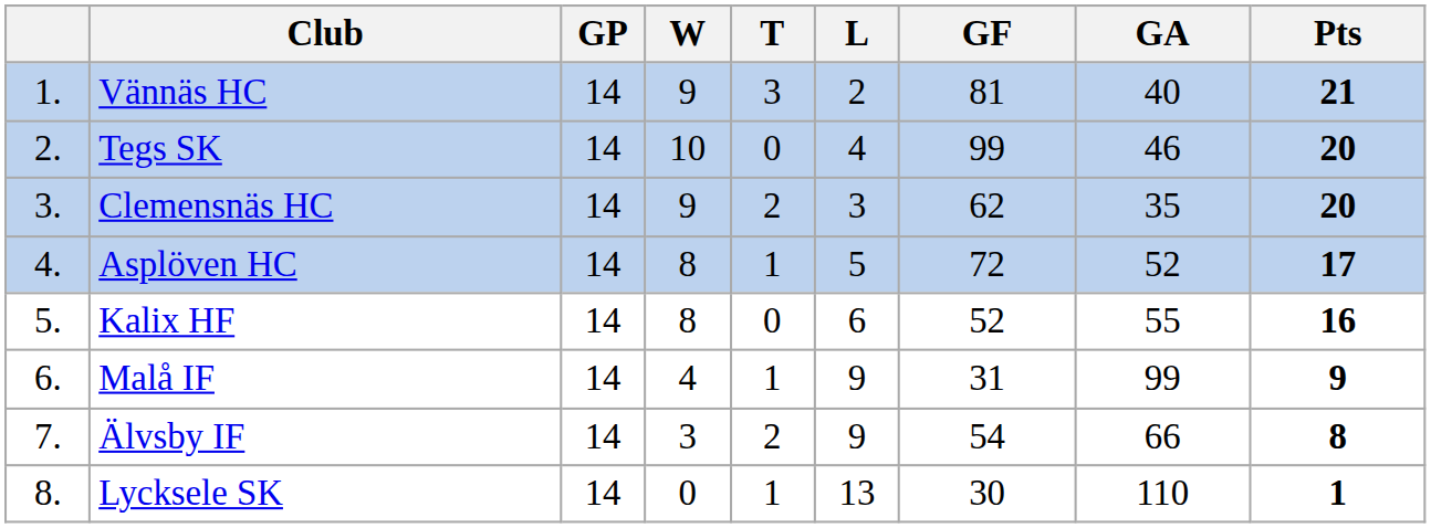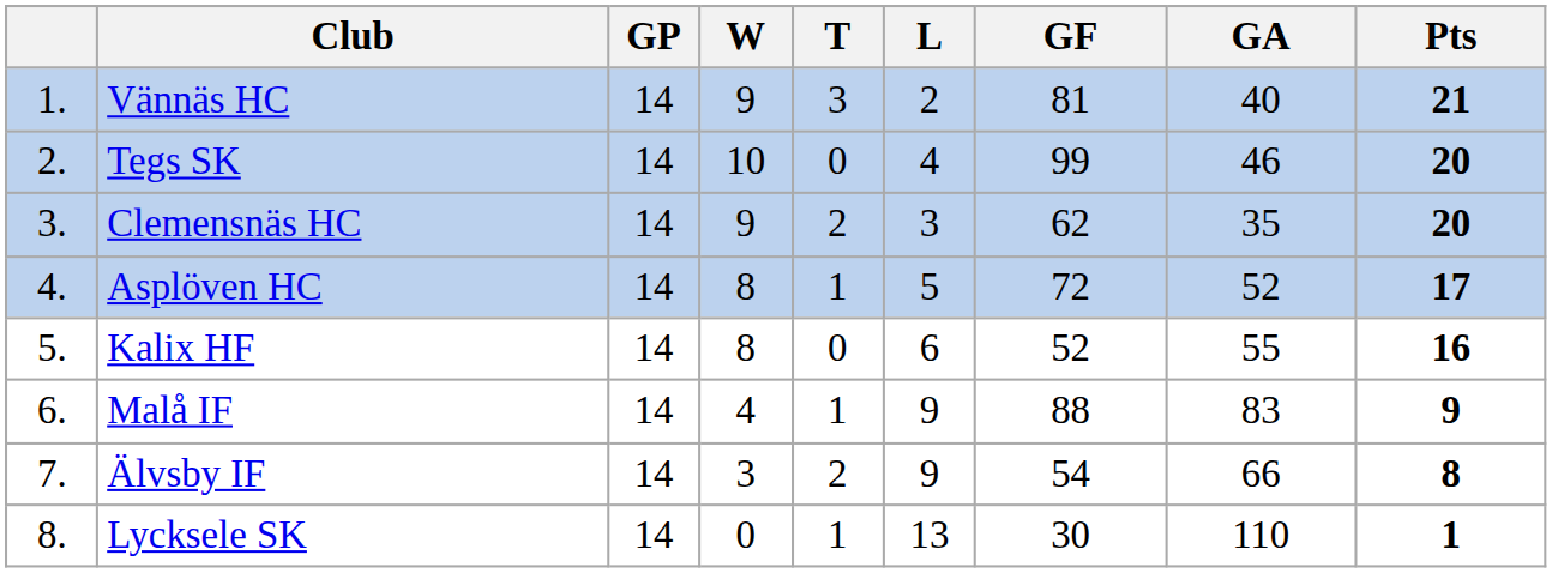 <table class="wikitable">
 <tr>
 <th width="30"></th>
 <th width="200">Club</th>
 <th width="30">GP</th>
 <th width="30">W</th>
 <th width="30">T</th>
 <th width="30">L</th>
 <th width="70">GF</th>
 <th width="70">GA</th>
 <th width="70">Pts</th>
 </tr>
 <tr bgcolor="#BCD2EE" align="center">
 <td>1.</td>
 <td align="left"><a href='#'>Vännäs HC</a></td>
 <td>14</td>
 <td>9</td>
 <td>3</td>
 <td>2</td>
 <td>81</td>
 <td>40</td>
 <td><strong>21</strong></td>
 </tr>
 <tr bgcolor="#BCD2EE" align="center">
 <td>2.</td>
 <td align="left"><a href='#'>Tegs SK</a></td>
 <td>14</td>
 <td>10</td>
 <td>0</td>
 <td>4</td>
 <td>99</td>
 <td>46</td>
 <td><strong>20</strong></td>
 </tr>
 <tr bgcolor="#BCD2EE" align="center">
 <td>3.</td>
 <td align="left"><a href='#'>Clemensnäs HC</a></td>
 <td>14</td>
 <td>9</td>
 <td>2</td>
 <td>3</td>
 <td>62</td>
 <td>35</td>
 <td><strong>20</strong></td>
 </tr>
 <tr bgcolor="#BCD2EE" align="center">
 <td>4.</td>
 <td align="left"><a href='#'>Asplöven HC</a></td>
 <td>14</td>
 <td>8</td>
 <td>1</td>
 <td>5</td>
 <td>72</td>
 <td>52</td>
 <td><strong>17</strong></td>
 </tr>
 <tr bgcolor="#FFFFFF" align="center">
 <td>5.</td>
 <td align="left"><a href='#'>Kalix HF</a></td>
 <td>14</td>
 <td>8</td>
 <td>0</td>
 <td>6</td>
 <td>52</td>
 <td>55</td>
 <td><strong>16</strong></td>
 </tr>
 <tr bgcolor="#FFFFFF" align="center">
 <td>6.</td>
 <td align="left"><a href='#'>Malå IF</a></td>
 <td>14</td>
 <td>4</td>
 <td>1</td>
 <td>9</td>
-<td>31</td>
-<td>99</td>
+<td>88</td>
+<td>83</td>
 <td><strong>9</strong></td>
 </tr>
 <tr bgcolor="#FFFFFF" align="center">
 <td>7.</td>
 <td align="left"><a href='#'>Älvsby IF</a></td>
 <td>14</td>
 <td>3</td>
 <td>2</td>
 <td>9</td>
 <td>54</td>
 <td>66</td>
 <td><strong>8</strong></td>
 </tr>
 <tr bgcolor="#FFFFFF" align="center">
 <td>8.</td>
 <td align="left"><a href='#'>Lycksele SK</a></td>
 <td>14</td>
 <td>0</td>
 <td>1</td>
 <td>13</td>
 <td>30</td>
 <td>110</td>
 <td><strong>1</strong></td>
 </tr>
 </table>
